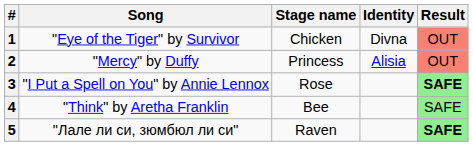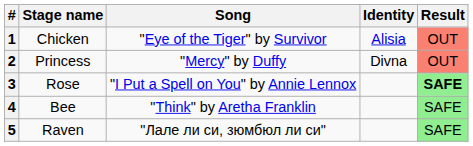 <table class="wikitable" plainrowheaders" style="text-align: center;">
 <tr>
 <th>#</th>
+<th>Stage name</th>
 <th>Song</th>
-<th>Stage name</th>
 <th>Identity</th>
 <th>Result</th>
 </tr>
 <tr>
 <th>1</th>
+<td>Chicken</td>
 <td>"<a href='#'>Eye of the Tiger</a>" by <a href='#'>Survivor</a></td>
-<td>Chicken</td>
+<td><a href='#'>Alisia</a></td>
+<td bgcolor=salmon>OUT</td>
+</tr>
+<tr>
+<th>2</th>
+<td>Princess</td>
+<td>"<a href='#'>Mercy</a>" by <a href='#'>Duffy</a></td>
 <td>Divna</td>
 <td bgcolor=salmon>OUT</td>
 </tr>
 <tr>
-<th>2</th>
-<td>"<a href='#'>Mercy</a>" by <a href='#'>Duffy</a></td>
-<td>Princess</td>
-<td><a href='#'>Alisia</a></td>
-<td bgcolor=salmon>OUT</td>
-</tr>
-<tr>
 <th>3</th>
+<td>Rose</td>
 <td>"<a href='#'>I Put a Spell on You</a>" by <a href='#'>Annie Lennox</a></td>
-<td>Rose</td>
 <td></td>
 <td bgcolor="lightgreen"><strong>SAFE</strong></td>
 </tr>
 <tr>
 <th>4</th>
+<td>Bee</td>
 <td>"<a href='#'>Think</a>" by <a href='#'>Aretha Franklin</a></td>
-<td>Bee</td>
 <td></td>
 <td bgcolor="lightgreen">SAFE</td>
 </tr>
 <tr>
 <th>5</th>
+<td>Raven</td>
 <td>"Лале ли си, зюмбюл ли си"</td>
-<td>Raven</td>
 <td></td>
-<td bgcolor="lightgreen"><strong>SAFE</strong></td>
+<td bgcolor="lightgreen">SAFE</td>
 </tr>
 </table>
